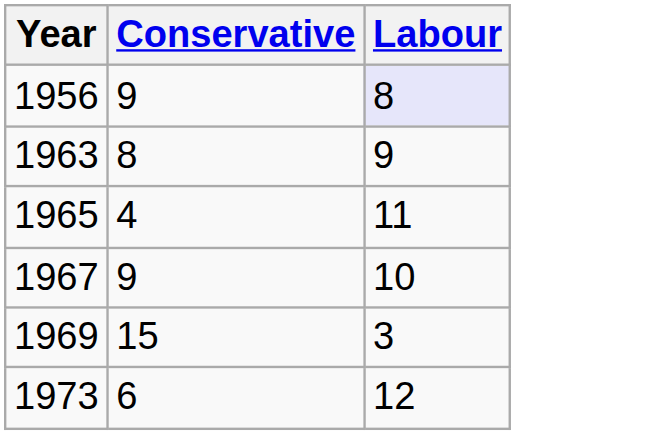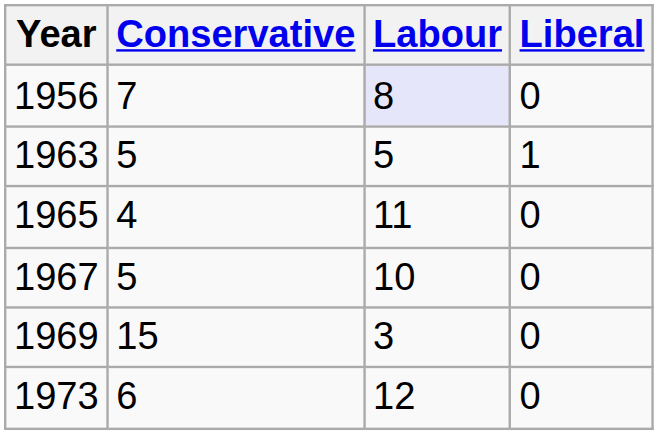 <table class="wikitable">
 <tr>
 <th>Year</th>
 <th><a href='#'>Conservative</a></th>
 <th><a href='#'>Labour</a></th>
+<th><a href='#'>Liberal</a></th>
 </tr>
 <tr>
 <td>1956</td>
-<td>9</td>
+<td>7</td>
 <td style="background: lavender;">8</td>
+<td>0</td>
 </tr>
 <tr>
 <td>1963</td>
-<td>8</td>
-<td>9</td>
+<td>5</td>
+<td>5</td>
+<td>1</td>
 </tr>
 <tr>
 <td>1965</td>
 <td>4</td>
 <td>11</td>
+<td>0</td>
 </tr>
 <tr>
 <td>1967</td>
-<td>9</td>
+<td>5</td>
 <td>10</td>
+<td>0</td>
 </tr>
 <tr>
 <td>1969</td>
 <td>15</td>
 <td>3</td>
+<td>0</td>
 </tr>
 <tr>
 <td>1973</td>
 <td>6</td>
 <td>12</td>
+<td>0</td>
 </tr>
 </table>
